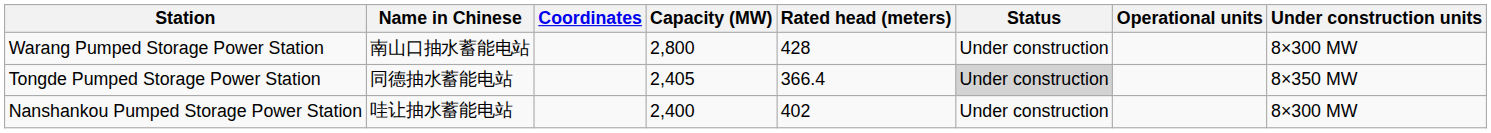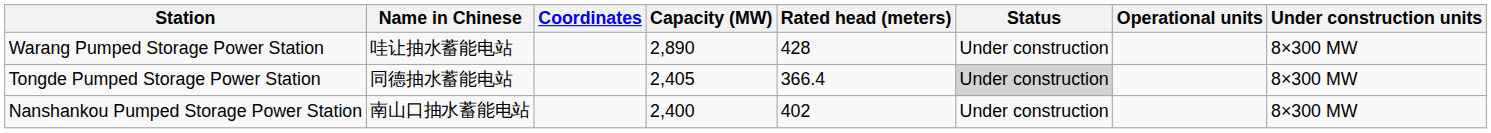 <table class="wikitable sortable">
 <tr>
 <th>Station</th>
 <th>Name in Chinese</th>
 <th><a href='#'>Coordinates</a></th>
 <th>Capacity (MW)</th>
 <th>Rated head (meters)</th>
 <th>Status</th>
 <th>Operational units</th>
 <th>Under construction units</th>
 </tr>
 <tr>
 <td>Warang Pumped Storage Power Station</td>
-<td>南山口抽水蓄能电站</td>
+<td>哇让抽水蓄能电站</td>
 <td></td>
-<td>2,800</td>
+<td>2,890</td>
 <td>428</td>
 <td>Under construction</td>
 <td></td>
 <td>8×300 MW</td>
 </tr>
 <tr>
 <td>Tongde Pumped Storage Power Station</td>
 <td>同德抽水蓄能电站</td>
 <td></td>
 <td>2,405</td>
 <td>366.4</td>
 <td style="background: lightgrey;">Under construction</td>
 <td></td>
-<td>8×350 MW</td>
+<td>8×300 MW</td>
 </tr>
 <tr>
 <td>Nanshankou Pumped Storage Power Station</td>
-<td>哇让抽水蓄能电站</td>
+<td>南山口抽水蓄能电站</td>
 <td></td>
 <td>2,400</td>
 <td>402</td>
 <td>Under construction</td>
 <td></td>
 <td>8×300 MW</td>
 </tr>
 </table>
